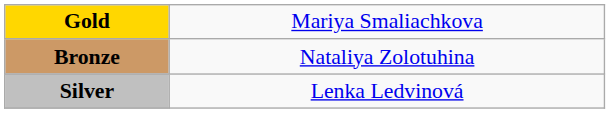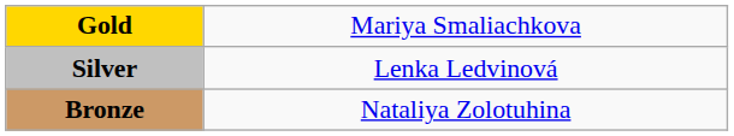 <table class="wikitable" style="text-align:center; " width="35%">
 <tr>
 <td bgcolor="gold"><strong>Gold</strong></td>
 <td><a href='#'>Mariya Smaliachkova</a><br>  <small><em></em></small></td>
 </tr>
 <tr>
+<td bgcolor="silver"><strong>Silver</strong></td>
+<td><a href='#'>Lenka Ledvinová</a><br>  <small><em></em></small></td>
+</tr>
+<tr>
 <td bgcolor="CC9966"><strong>Bronze</strong></td>
 <td><a href='#'>Nataliya Zolotuhina</a><br>  <small><em></em></small></td>
 </tr>
-<tr>
-<td bgcolor="silver"><strong>Silver</strong></td>
-<td><a href='#'>Lenka Ledvinová</a><br>  <small><em></em></small></td>
-</tr>
 </table>
